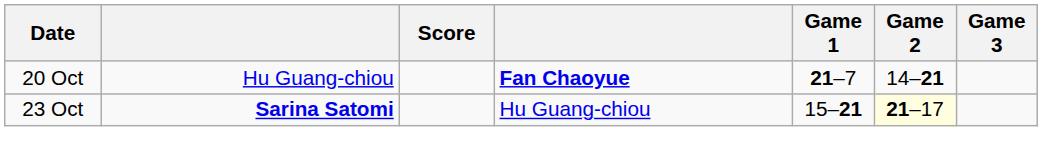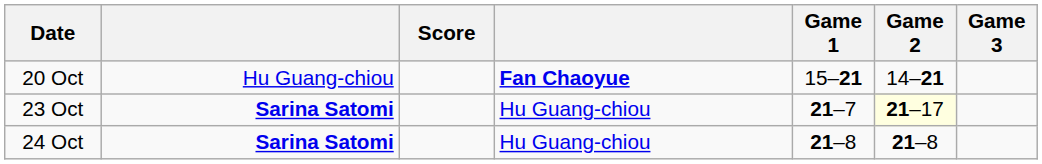 <table class="wikitable" style="text-align:center; font-size:90% ">
 <tr>
 <th width="60">Date</th>
 <th align="right" width="200"></th>
 <th width="60">Score</th>
 <th align="left" width="200"></th>
 <th width="50">Game 1</th>
 <th width="50">Game 2</th>
 <th width="50">Game 3</th>
 </tr>
 <tr>
 <td>20 Oct</td>
 <td align="right"><a href='#'>Hu Guang-chiou</a> </td>
 <td align="center"></td>
 <td align="left"><strong> <a href='#'>Fan Chaoyue</a></strong></td>
-<td><strong>21</strong>–7</td>
+<td>15–<strong>21</strong></td>
 <td>14–<strong>21</strong></td>
 <td></td>
 </tr>
 <tr>
 <td>23 Oct</td>
 <td align="right"><strong><a href='#'>Sarina Satomi</a> </strong></td>
 <td align="center"></td>
 <td align="left"> <a href='#'>Hu Guang-chiou</a></td>
-<td>15–<strong>21</strong></td>
+<td><strong>21</strong>–7</td>
 <td style="background: lightyellow;"><strong>21</strong>–17</td>
 <td></td>
 </tr>
+<tr>
+<td>24 Oct</td>
+<td align="right"><strong><a href='#'>Sarina Satomi</a> </strong></td>
+<td align="center"></td>
+<td align="left"> <a href='#'>Hu Guang-chiou</a></td>
+<td><strong>21</strong>–8</td>
+<td><strong>21</strong>–8</td>
+<td></td>
+</tr>
 </table>
